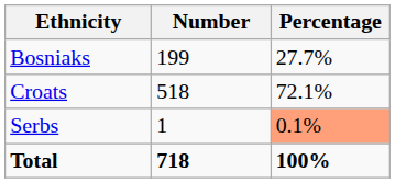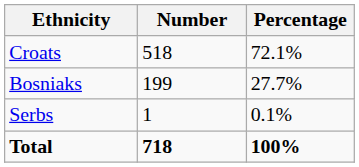 <table class="wikitable">
 <tr>
 <th width="100px">Ethnicity</th>
 <th width="80px">Number</th>
 <th width="80px">Percentage</th>
 </tr>
 <tr>
+<td><a href='#'>Croats</a></td>
+<td>518</td>
+<td>72.1%</td>
+</tr>
+<tr>
 <td><a href='#'>Bosniaks</a></td>
 <td>199</td>
 <td>27.7%</td>
 </tr>
 <tr>
-<td><a href='#'>Croats</a></td>
-<td>518</td>
-<td>72.1%</td>
-</tr>
-<tr>
 <td><a href='#'>Serbs</a></td>
 <td>1</td>
-<td style="background: lightsalmon;">0.1%</td>
+<td>0.1%</td>
 </tr>
 <tr>
 <td><strong>Total</strong></td>
 <td><strong>718</strong></td>
 <td><strong>100%</strong></td>
 </tr>
 </table>
